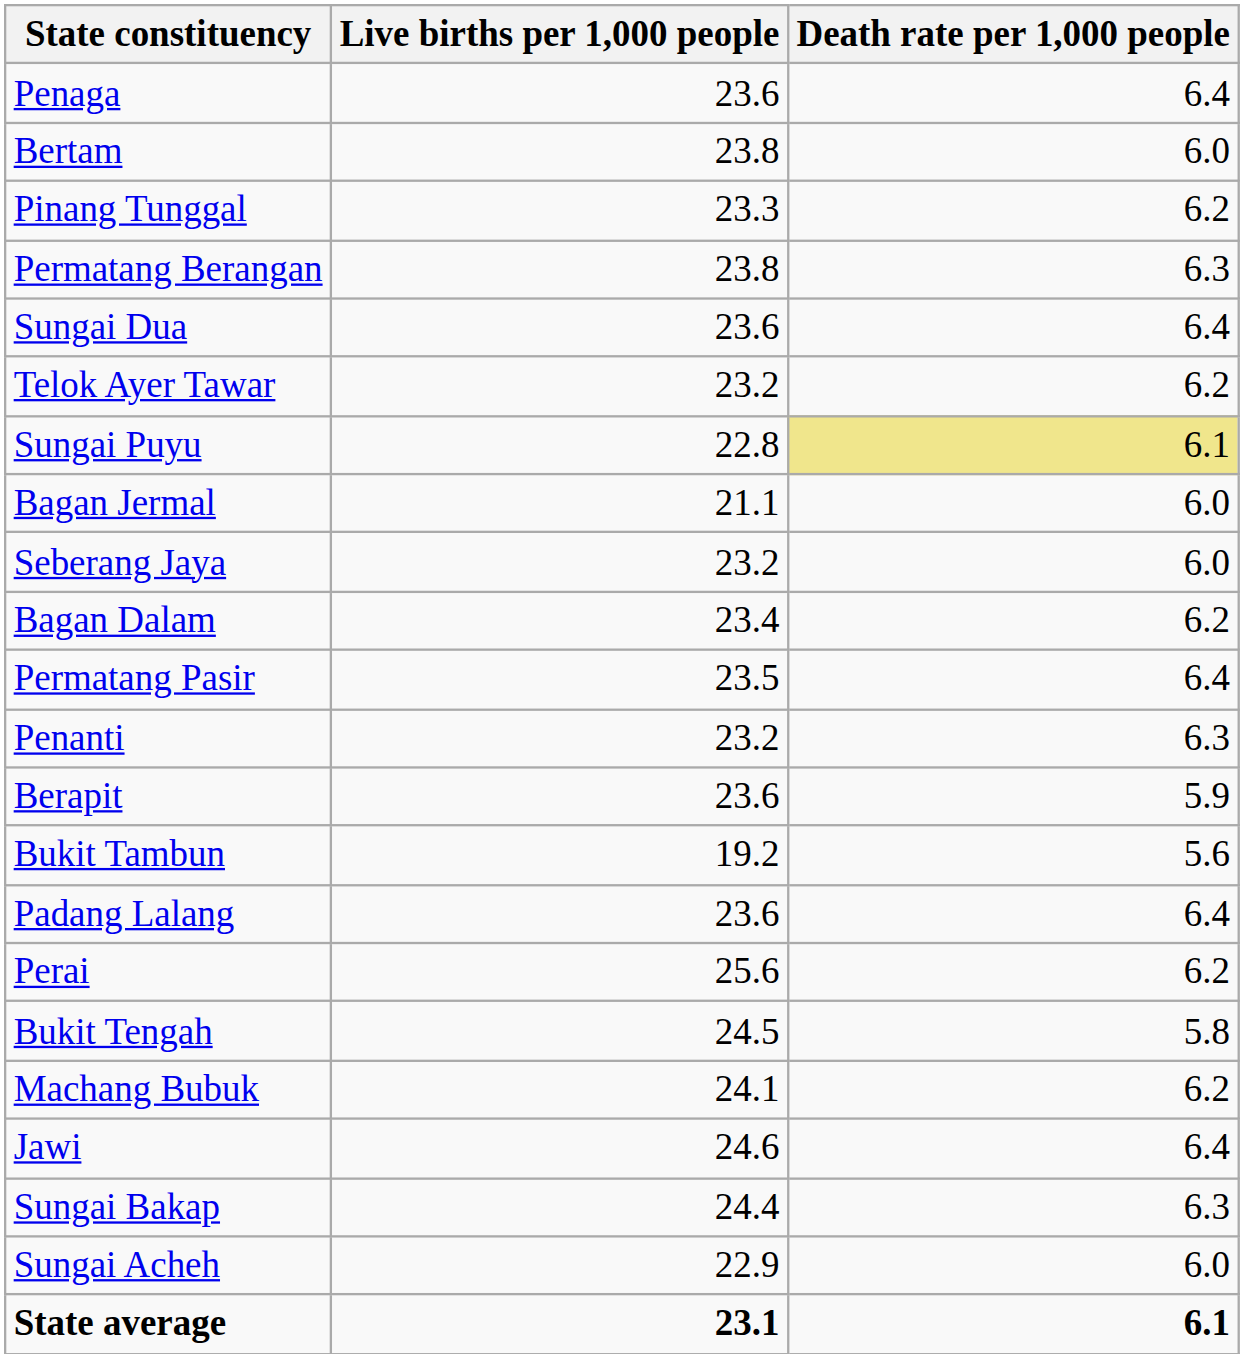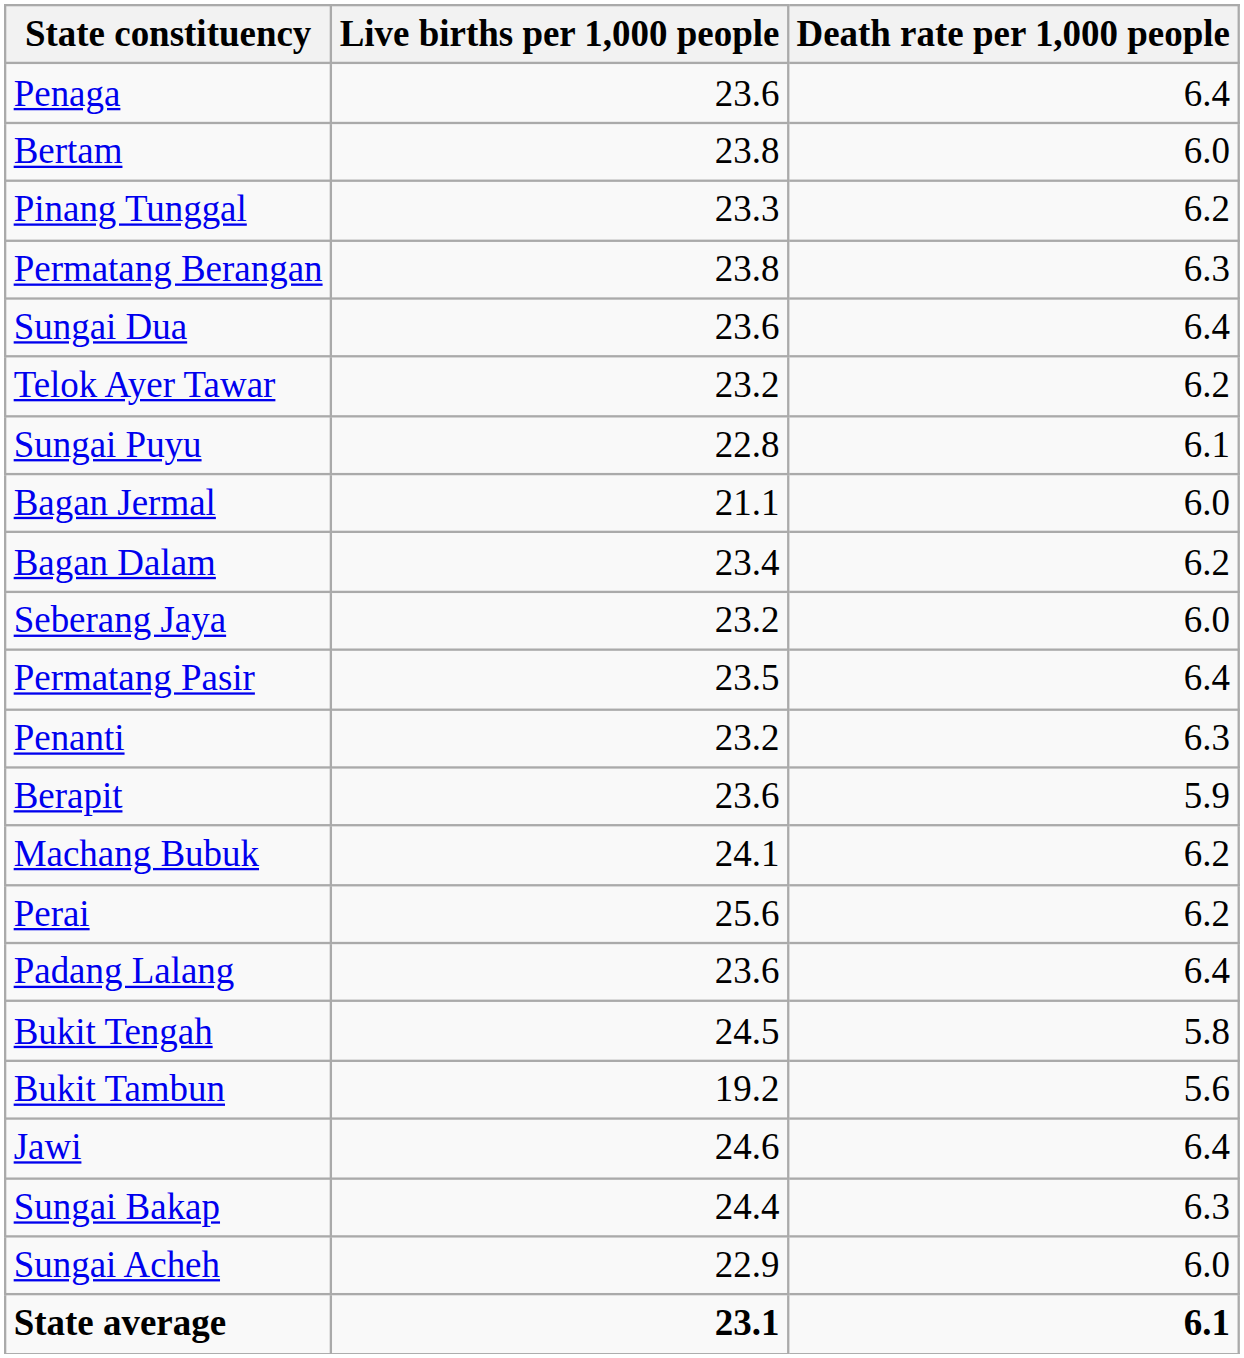 <table class="wikitable sortable mw-collapsible">
 <tr>
 <th>State constituency</th>
 <th>Live births per 1,000 people</th>
 <th>Death rate per 1,000 people</th>
 </tr>
 <tr>
 <td><a href='#'>Penaga</a></td>
 <td align="right">23.6</td>
 <td align="right">6.4</td>
 </tr>
 <tr>
 <td><a href='#'>Bertam</a></td>
 <td align="right">23.8</td>
 <td align="right">6.0</td>
 </tr>
 <tr>
 <td><a href='#'>Pinang Tunggal</a></td>
 <td align="right">23.3</td>
 <td align="right">6.2</td>
 </tr>
 <tr>
 <td><a href='#'>Permatang Berangan</a></td>
 <td align="right">23.8</td>
 <td align="right">6.3</td>
 </tr>
 <tr>
 <td><a href='#'>Sungai Dua</a></td>
 <td align="right">23.6</td>
 <td align="right">6.4</td>
 </tr>
 <tr>
 <td><a href='#'>Telok Ayer Tawar</a></td>
 <td align="right">23.2</td>
 <td align="right">6.2</td>
 </tr>
 <tr>
 <td><a href='#'>Sungai Puyu</a></td>
 <td align="right">22.8</td>
-<td align="right" style="background: khaki;">6.1</td>
+<td align="right">6.1</td>
 </tr>
 <tr>
 <td><a href='#'>Bagan Jermal</a></td>
 <td align="right">21.1</td>
 <td align="right">6.0</td>
 </tr>
 <tr>
+<td><a href='#'>Bagan Dalam</a></td>
+<td align="right">23.4</td>
+<td align="right">6.2</td>
+</tr>
+<tr>
 <td><a href='#'>Seberang Jaya</a></td>
 <td align="right">23.2</td>
 <td align="right">6.0</td>
-</tr>
-<tr>
-<td><a href='#'>Bagan Dalam</a></td>
-<td align="right">23.4</td>
-<td align="right">6.2</td>
 </tr>
 <tr>
 <td><a href='#'>Permatang Pasir</a></td>
 <td align="right">23.5</td>
 <td align="right">6.4</td>
 </tr>
 <tr>
 <td><a href='#'>Penanti</a></td>
 <td align="right">23.2</td>
 <td align="right">6.3</td>
 </tr>
 <tr>
 <td><a href='#'>Berapit</a></td>
 <td align="right">23.6</td>
 <td align="right">5.9</td>
 </tr>
 <tr>
-<td><a href='#'>Bukit Tambun</a></td>
-<td align="right">19.2</td>
-<td align="right">5.6</td>
+<td><a href='#'>Machang Bubuk</a></td>
+<td align="right">24.1</td>
+<td align="right">6.2</td>
+</tr>
+<tr>
+<td><a href='#'>Perai</a></td>
+<td align="right">25.6</td>
+<td align="right">6.2</td>
 </tr>
 <tr>
 <td><a href='#'>Padang Lalang</a></td>
 <td align="right">23.6</td>
 <td align="right">6.4</td>
 </tr>
 <tr>
-<td><a href='#'>Perai</a></td>
-<td align="right">25.6</td>
-<td align="right">6.2</td>
-</tr>
-<tr>
 <td><a href='#'>Bukit Tengah</a></td>
 <td align="right">24.5</td>
 <td align="right">5.8</td>
 </tr>
 <tr>
-<td><a href='#'>Machang Bubuk</a></td>
-<td align="right">24.1</td>
-<td align="right">6.2</td>
+<td><a href='#'>Bukit Tambun</a></td>
+<td align="right">19.2</td>
+<td align="right">5.6</td>
 </tr>
 <tr>
 <td><a href='#'>Jawi</a></td>
 <td align="right">24.6</td>
 <td align="right">6.4</td>
 </tr>
 <tr>
 <td><a href='#'>Sungai Bakap</a></td>
 <td align="right">24.4</td>
 <td align="right">6.3</td>
 </tr>
 <tr>
 <td><a href='#'>Sungai Acheh</a></td>
 <td align="right">22.9</td>
 <td align="right">6.0</td>
 </tr>
 <tr>
 <td><strong>State average</strong></td>
 <td align="right"><strong>23.1</strong></td>
 <td align="right"><strong>6.1</strong></td>
 </tr>
 </table>
